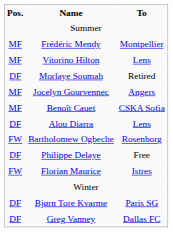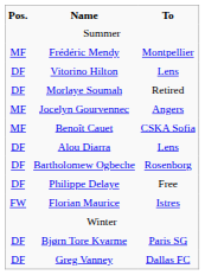 <table class= border="2" cellpadding="4" cellspacing="0" style="text-align:center; margin: 1em 1em 1em 0; background: #f9f9f9; border:1px #aaa solid; border-collapse: collapse; font-size: 95%;">
 <tr>
 <th>Pos.</th>
 <th>Name</th>
 <th>To</th>
 </tr>
 <tr>
 <td !style="text-align:center" colspan="4">Summer</td>
 </tr>
 <tr>
 <td><a href='#'>MF</a></td>
 <td> <a href='#'>Frédéric Mendy</a></td>
 <td> <a href='#'>Montpellier</a></td>
 </tr>
 <tr>
-<td><a href='#'>MF</a></td>
+<td><a href='#'>DF</a></td>
 <td> <a href='#'>Vitorino Hilton</a></td>
 <td> <a href='#'>Lens</a></td>
 </tr>
 <tr>
 <td><a href='#'>DF</a></td>
 <td> <a href='#'>Morlaye Soumah</a></td>
 <td>Retired</td>
 </tr>
 <tr>
 <td><a href='#'>MF</a></td>
 <td> <a href='#'>Jocelyn Gourvennec</a></td>
 <td> <a href='#'>Angers</a></td>
 </tr>
 <tr>
 <td><a href='#'>MF</a></td>
 <td> <a href='#'>Benoît Cauet</a></td>
 <td> <a href='#'>CSKA Sofia</a></td>
 </tr>
 <tr>
 <td><a href='#'>DF</a></td>
 <td> <a href='#'>Alou Diarra</a></td>
 <td> <a href='#'>Lens</a></td>
 </tr>
 <tr>
-<td><a href='#'>FW</a></td>
+<td><a href='#'>DF</a></td>
 <td> <a href='#'>Bartholomew Ogbeche</a></td>
 <td> <a href='#'>Rosenborg</a></td>
 </tr>
 <tr>
 <td><a href='#'>DF</a></td>
 <td> <a href='#'>Philippe Delaye</a></td>
 <td>Free</td>
 </tr>
 <tr>
 <td><a href='#'>FW</a></td>
 <td> <a href='#'>Florian Maurice</a></td>
 <td> <a href='#'>Istres</a></td>
 </tr>
 <tr>
 <td !style="text-align:center" colspan="4">Winter</td>
 </tr>
 <tr>
 <td><a href='#'>DF</a></td>
 <td> <a href='#'>Bjørn Tore Kvarme</a></td>
 <td> <a href='#'>Paris SG</a></td>
 </tr>
 <tr>
 <td><a href='#'>DF</a></td>
 <td> <a href='#'>Greg Vanney</a></td>
 <td> <a href='#'>Dallas FC</a></td>
 </tr>
 </table>
